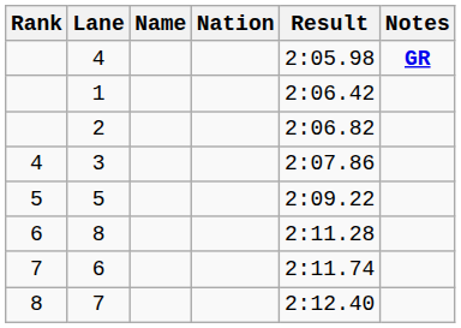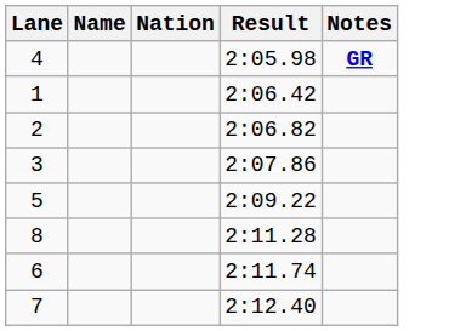 <table class="wikitable sortable" style="text-align:center">
 <tr>
-<th>Rank</th>
 <th>Lane</th>
 <th>Name</th>
 <th>Nation</th>
 <th>Result</th>
 <th>Notes</th>
 </tr>
 <tr>
-<td></td>
 <td>4</td>
 <td align="left"></td>
 <td align=left></td>
 <td>2:05.98</td>
 <td><strong><a href='#'>GR</a></strong></td>
 </tr>
 <tr>
-<td></td>
 <td>1</td>
 <td align="left"></td>
 <td align="left"></td>
 <td>2:06.42</td>
 <td></td>
 </tr>
 <tr>
-<td></td>
 <td>2</td>
 <td align="left"></td>
 <td align="left"></td>
 <td>2:06.82</td>
 <td></td>
 </tr>
 <tr>
-<td>4</td>
 <td>3</td>
 <td align="left"></td>
 <td align=left></td>
 <td>2:07.86</td>
 <td></td>
 </tr>
 <tr>
 <td>5</td>
-<td>5</td>
 <td align="left"></td>
 <td align="left"></td>
 <td>2:09.22</td>
 <td></td>
 </tr>
 <tr>
-<td>6</td>
 <td>8</td>
 <td align="left"></td>
 <td align="left"></td>
 <td>2:11.28</td>
 <td></td>
 </tr>
 <tr>
-<td>7</td>
 <td>6</td>
 <td align="left"></td>
 <td align="left"></td>
 <td>2:11.74</td>
 <td></td>
 </tr>
 <tr>
-<td>8</td>
 <td>7</td>
 <td align="left"></td>
 <td align="left"></td>
 <td>2:12.40</td>
 <td></td>
 </tr>
 </table>
